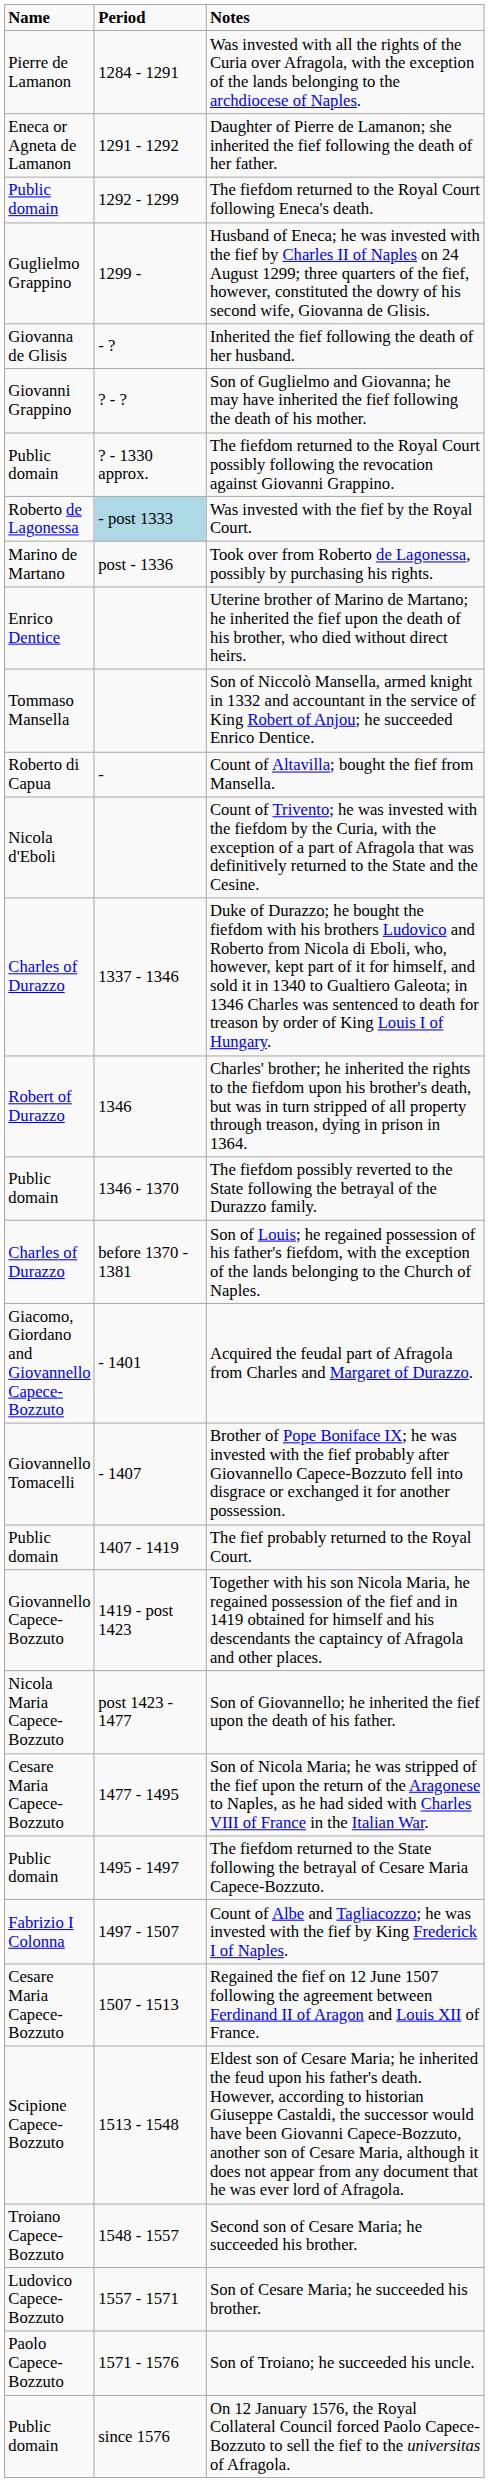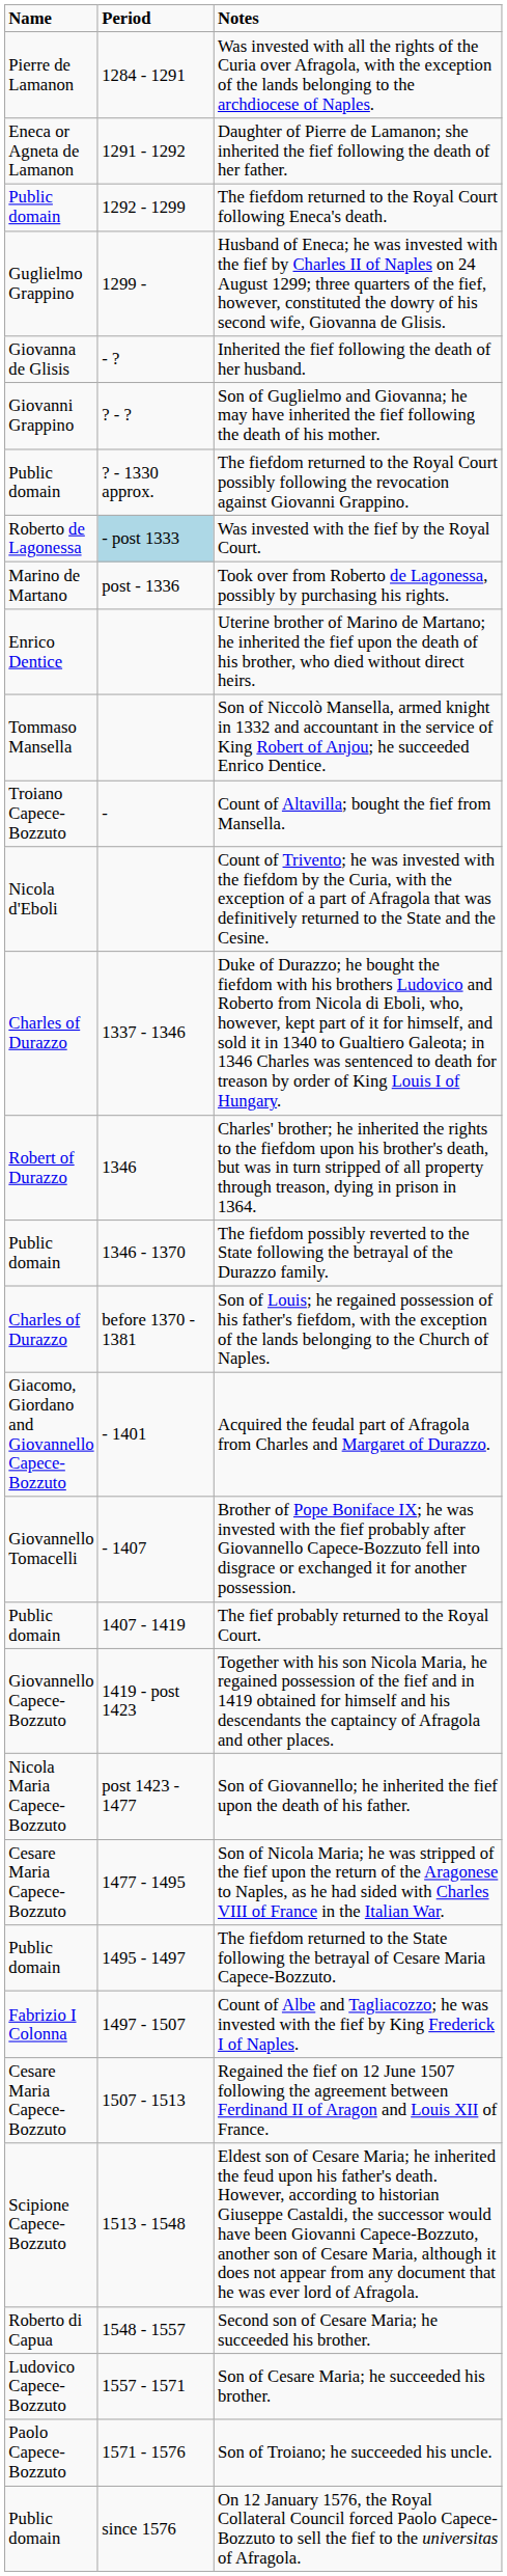 <table class="wikitable">
 <tr>
 <td width="50"><strong>Name</strong></td>
 <td width="100"><strong>Period</strong></td>
 <td width="260"><strong>Notes</strong></td>
 </tr>
 <tr>
 <td>Pierre de Lamanon</td>
 <td>1284 - 1291</td>
 <td>Was invested with all the rights of the Curia over Afragola, with the exception of the lands belonging to the <a href='#'>archdiocese of Naples</a>.</td>
 </tr>
 <tr>
 <td>Eneca or Agneta de Lamanon</td>
 <td>1291 - 1292</td>
 <td>Daughter of Pierre de Lamanon; she inherited the fief following the death of her father.</td>
 </tr>
 <tr>
 <td><a href='#'>Public domain</a></td>
 <td>1292 - 1299</td>
 <td>The fiefdom returned to the Royal Court following Eneca's death.</td>
 </tr>
 <tr>
 <td>Guglielmo Grappino</td>
 <td>1299 - </td>
 <td>Husband of Eneca; he was invested with the fief by <a href='#'>Charles II of Naples</a> on 24 August 1299; three quarters of the fief, however, constituted the dowry of his second wife, Giovanna de Glisis.</td>
 </tr>
 <tr>
 <td>Giovanna de Glisis</td>
 <td> - ?</td>
 <td>Inherited the fief following the death of her husband.</td>
 </tr>
 <tr>
 <td>Giovanni Grappino</td>
 <td>? - ?</td>
 <td>Son of Guglielmo and Giovanna; he may have inherited the fief following the death of his mother.</td>
 </tr>
 <tr>
 <td>Public domain</td>
 <td>? - 1330 approx.</td>
 <td>The fiefdom returned to the Royal Court possibly following the revocation against Giovanni Grappino.</td>
 </tr>
 <tr>
 <td>Roberto <a href='#'>de Lagonessa</a></td>
 <td style="background: lightblue;"> - post 1333</td>
 <td>Was invested with the fief by the Royal Court.</td>
 </tr>
 <tr>
 <td>Marino de Martano</td>
 <td>post  - 1336</td>
 <td>Took over from Roberto <a href='#'>de Lagonessa</a>, possibly by purchasing his rights.</td>
 </tr>
 <tr>
 <td>Enrico <a href='#'>Dentice</a></td>
 <td></td>
 <td>Uterine brother of Marino de Martano; he inherited the fief upon the death of his brother, who died without direct heirs.</td>
 </tr>
 <tr>
 <td>Tommaso Mansella</td>
 <td></td>
 <td>Son of Niccolò Mansella, armed knight in 1332 and accountant in the service of King <a href='#'>Robert of Anjou</a>; he succeeded Enrico Dentice.</td>
 </tr>
 <tr>
-<td>Roberto di Capua</td>
+<td>Troiano Capece-Bozzuto</td>
 <td> - </td>
 <td>Count of <a href='#'>Altavilla</a>; bought the fief from Mansella.</td>
 </tr>
 <tr>
 <td>Nicola d'Eboli</td>
 <td></td>
 <td>Count of <a href='#'>Trivento</a>; he was invested with the fiefdom by the Curia, with the exception of a part of Afragola that was definitively returned to the State and the Cesine.</td>
 </tr>
 <tr>
 <td><a href='#'>Charles of Durazzo</a></td>
 <td>1337 - 1346</td>
 <td>Duke of Durazzo; he bought the fiefdom with his brothers <a href='#'>Ludovico</a> and Roberto from Nicola di Eboli, who, however, kept part of it for himself, and sold it in 1340 to Gualtiero Galeota; in 1346 Charles was sentenced to death for treason by order of King <a href='#'>Louis I of Hungary</a>.</td>
 </tr>
 <tr>
 <td><a href='#'>Robert of Durazzo</a></td>
 <td>1346</td>
 <td>Charles' brother; he inherited the rights to the fiefdom upon his brother's death, but was in turn stripped of all property through treason, dying in prison in 1364.</td>
 </tr>
 <tr>
 <td>Public domain</td>
 <td>1346 - 1370</td>
 <td>The fiefdom possibly reverted to the State following the betrayal of the Durazzo family.</td>
 </tr>
 <tr>
 <td><a href='#'>Charles of Durazzo</a></td>
 <td>before 1370 - 1381</td>
 <td>Son of <a href='#'>Louis</a>; he regained possession of his father's fiefdom, with the exception of the lands belonging to the Church of Naples.</td>
 </tr>
 <tr>
 <td>Giacomo, Giordano and <a href='#'>Giovannello Capece-Bozzuto</a></td>
 <td> - 1401</td>
 <td>Acquired the feudal part of Afragola from Charles and <a href='#'>Margaret of Durazzo</a>.</td>
 </tr>
 <tr>
 <td>Giovannello Tomacelli</td>
 <td> - 1407</td>
 <td>Brother of <a href='#'>Pope Boniface IX</a>; he was invested with the fief probably after Giovannello Capece-Bozzuto fell into disgrace or exchanged it for another possession.</td>
 </tr>
 <tr>
 <td>Public domain</td>
 <td>1407 - 1419</td>
 <td>The fief probably returned to the Royal Court.</td>
 </tr>
 <tr>
 <td>Giovannello Capece-Bozzuto</td>
 <td>1419 - post 1423</td>
 <td>Together with his son Nicola Maria, he regained possession of the fief and in 1419 obtained for himself and his descendants the captaincy of Afragola and other places.</td>
 </tr>
 <tr>
 <td>Nicola Maria Capece-Bozzuto</td>
 <td>post 1423 - 1477</td>
 <td>Son of Giovannello; he inherited the fief upon the death of his father.</td>
 </tr>
 <tr>
 <td>Cesare Maria Capece-Bozzuto</td>
 <td>1477 - 1495</td>
 <td>Son of Nicola Maria; he was stripped of the fief upon the return of the <a href='#'>Aragonese</a> to Naples, as he had sided with <a href='#'>Charles VIII of France</a> in the <a href='#'>Italian War</a>.</td>
 </tr>
 <tr>
 <td>Public domain</td>
 <td>1495 - 1497</td>
 <td>The fiefdom returned to the State following the betrayal of Cesare Maria Capece-Bozzuto.</td>
 </tr>
 <tr>
 <td><a href='#'>Fabrizio I Colonna</a></td>
 <td>1497 - 1507</td>
 <td>Count of <a href='#'>Albe</a> and <a href='#'>Tagliacozzo</a>; he was invested with the fief by King <a href='#'>Frederick I of Naples</a>.</td>
 </tr>
 <tr>
 <td>Cesare Maria Capece-Bozzuto</td>
 <td>1507 - 1513</td>
 <td>Regained the fief on 12 June 1507 following the agreement between <a href='#'>Ferdinand II of Aragon</a> and <a href='#'>Louis XII</a> of France.</td>
 </tr>
 <tr>
 <td>Scipione Capece-Bozzuto</td>
 <td>1513 - 1548</td>
 <td>Eldest son of Cesare Maria; he inherited the feud upon his father's death. However, according to historian Giuseppe Castaldi, the successor would have been Giovanni Capece-Bozzuto, another son of Cesare Maria, although it does not appear from any document that he was ever lord of Afragola.</td>
 </tr>
 <tr>
-<td>Troiano Capece-Bozzuto</td>
+<td>Roberto di Capua</td>
 <td>1548 - 1557</td>
 <td>Second son of Cesare Maria; he succeeded his brother.</td>
 </tr>
 <tr>
 <td>Ludovico Capece-Bozzuto</td>
 <td>1557 - 1571</td>
 <td>Son of Cesare Maria; he succeeded his brother.</td>
 </tr>
 <tr>
 <td>Paolo Capece-Bozzuto</td>
 <td>1571 - 1576</td>
 <td>Son of Troiano; he succeeded his uncle.</td>
 </tr>
 <tr>
 <td>Public domain</td>
 <td>since 1576</td>
 <td>On 12 January 1576, the Royal Collateral Council forced Paolo Capece-Bozzuto to sell the fief to the <em>universitas</em> of Afragola.</td>
 </tr>
 <tr>
 </tr>
 </table>
